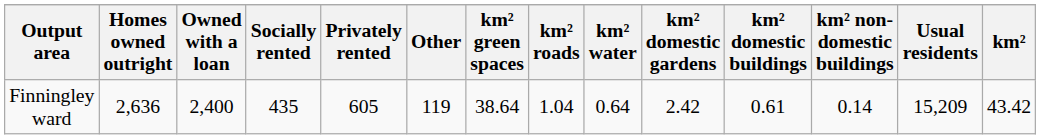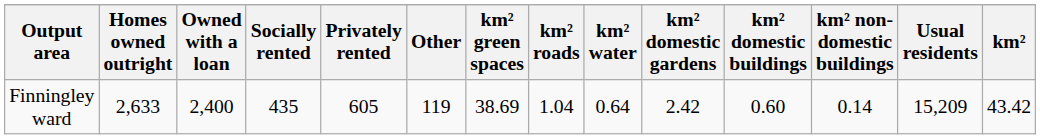 <table class="wikitable">
 <tr>
 </tr>
 <tr>
 <th>Output area</th>
 <th>Homes owned outright</th>
 <th>Owned with a loan</th>
 <th>Socially rented</th>
 <th>Privately rented</th>
 <th>Other</th>
 <th>km² green spaces</th>
 <th>km² roads</th>
 <th>km² water</th>
 <th>km² domestic gardens</th>
 <th>km² domestic buildings</th>
 <th>km² non-domestic buildings</th>
 <th>Usual residents</th>
 <th>km²</th>
 </tr>
 <tr align=center>
 <td>Finningley ward</td>
-<td>2,636</td>
+<td>2,633</td>
 <td>2,400</td>
 <td>435</td>
 <td>605</td>
 <td>119</td>
-<td>38.64</td>
+<td>38.69</td>
 <td>1.04</td>
 <td>0.64</td>
 <td>2.42</td>
-<td>0.61</td>
+<td>0.60</td>
 <td>0.14</td>
 <td>15,209</td>
 <td>43.42</td>
 </tr>
 </table>
